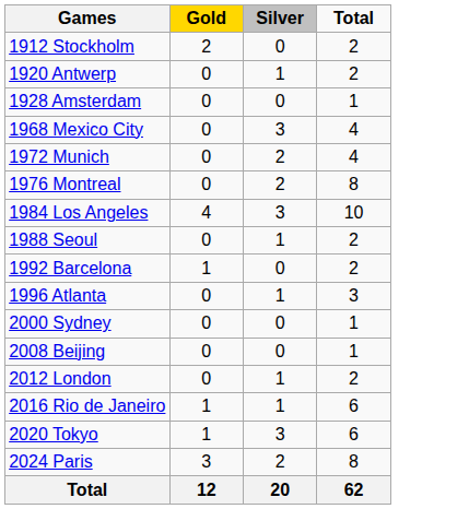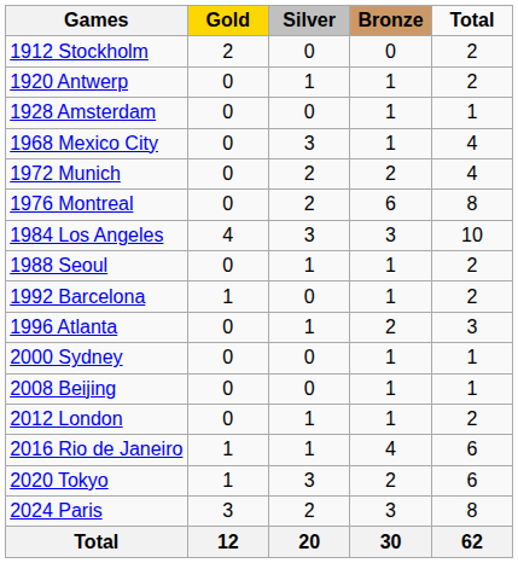 <table class="wikitable">
 <tr align="center">
 <th>Games</th>
 <td width="60" bgcolor="gold"><strong>Gold</strong></td>
 <td width="60" bgcolor="silver"><strong>Silver</strong></td>
+<td width="60" bgcolor="cc9966"><strong>Bronze</strong></td>
 <td width="60"><strong>Total</strong></td>
 </tr>
 <tr align="center">
 <td align="left"><a href='#'>1912 Stockholm</a></td>
 <td>2</td>
 <td>0</td>
+<td>0</td>
 <td>2</td>
 </tr>
 <tr align="center">
 <td align="left"><a href='#'>1920 Antwerp</a></td>
 <td>0</td>
+<td>1</td>
 <td>1</td>
 <td>2</td>
 </tr>
 <tr align="center">
 <td align="left"><a href='#'>1928 Amsterdam</a></td>
 <td>0</td>
 <td>0</td>
 <td>1</td>
+<td>1</td>
 </tr>
 <tr align="center">
 <td align="left"><a href='#'>1968 Mexico City</a></td>
 <td>0</td>
 <td>3</td>
+<td>1</td>
 <td>4</td>
 </tr>
 <tr align="center">
 <td align="left"><a href='#'>1972 Munich</a></td>
 <td>0</td>
+<td>2</td>
 <td>2</td>
 <td>4</td>
 </tr>
 <tr align="center">
 <td align="left"><a href='#'>1976 Montreal</a></td>
 <td>0</td>
 <td>2</td>
+<td>6</td>
 <td>8</td>
 </tr>
 <tr align="center">
 <td align="left"><a href='#'>1984 Los Angeles</a></td>
 <td>4</td>
+<td>3</td>
 <td>3</td>
 <td>10</td>
 </tr>
 <tr align="center">
 <td align="left"><a href='#'>1988 Seoul</a></td>
 <td>0</td>
 <td>1</td>
+<td>1</td>
 <td>2</td>
 </tr>
 <tr align="center">
 <td align="left"><a href='#'>1992 Barcelona</a></td>
 <td>1</td>
 <td>0</td>
+<td>1</td>
 <td>2</td>
 </tr>
 <tr align="center">
 <td align="left"><a href='#'>1996 Atlanta</a></td>
 <td>0</td>
 <td>1</td>
+<td>2</td>
 <td>3</td>
 </tr>
 <tr align="center">
 <td align="left"><a href='#'>2000 Sydney</a></td>
 <td>0</td>
 <td>0</td>
 <td>1</td>
+<td>1</td>
 </tr>
 <tr align="center">
 <td align="left"><a href='#'>2008 Beijing</a></td>
 <td>0</td>
 <td>0</td>
 <td>1</td>
+<td>1</td>
 </tr>
 <tr align="center">
 <td align="left"><a href='#'>2012 London</a></td>
 <td>0</td>
+<td>1</td>
 <td>1</td>
 <td>2</td>
 </tr>
 <tr align="center">
 <td align="left"><a href='#'>2016 Rio de Janeiro</a></td>
 <td>1</td>
 <td>1</td>
+<td>4</td>
 <td>6</td>
 </tr>
 <tr align="center">
 <td align="left"><a href='#'>2020 Tokyo</a></td>
 <td>1</td>
 <td>3</td>
+<td>2</td>
 <td>6</td>
 </tr>
 <tr align="center">
 <td align="left"><a href='#'>2024 Paris</a></td>
 <td>3</td>
 <td>2</td>
+<td>3</td>
 <td>8</td>
 </tr>
 <tr align="center">
 <th>Total</th>
 <th>12</th>
 <th>20</th>
+<th>30</th>
 <th>62</th>
 </tr>
 </table>
